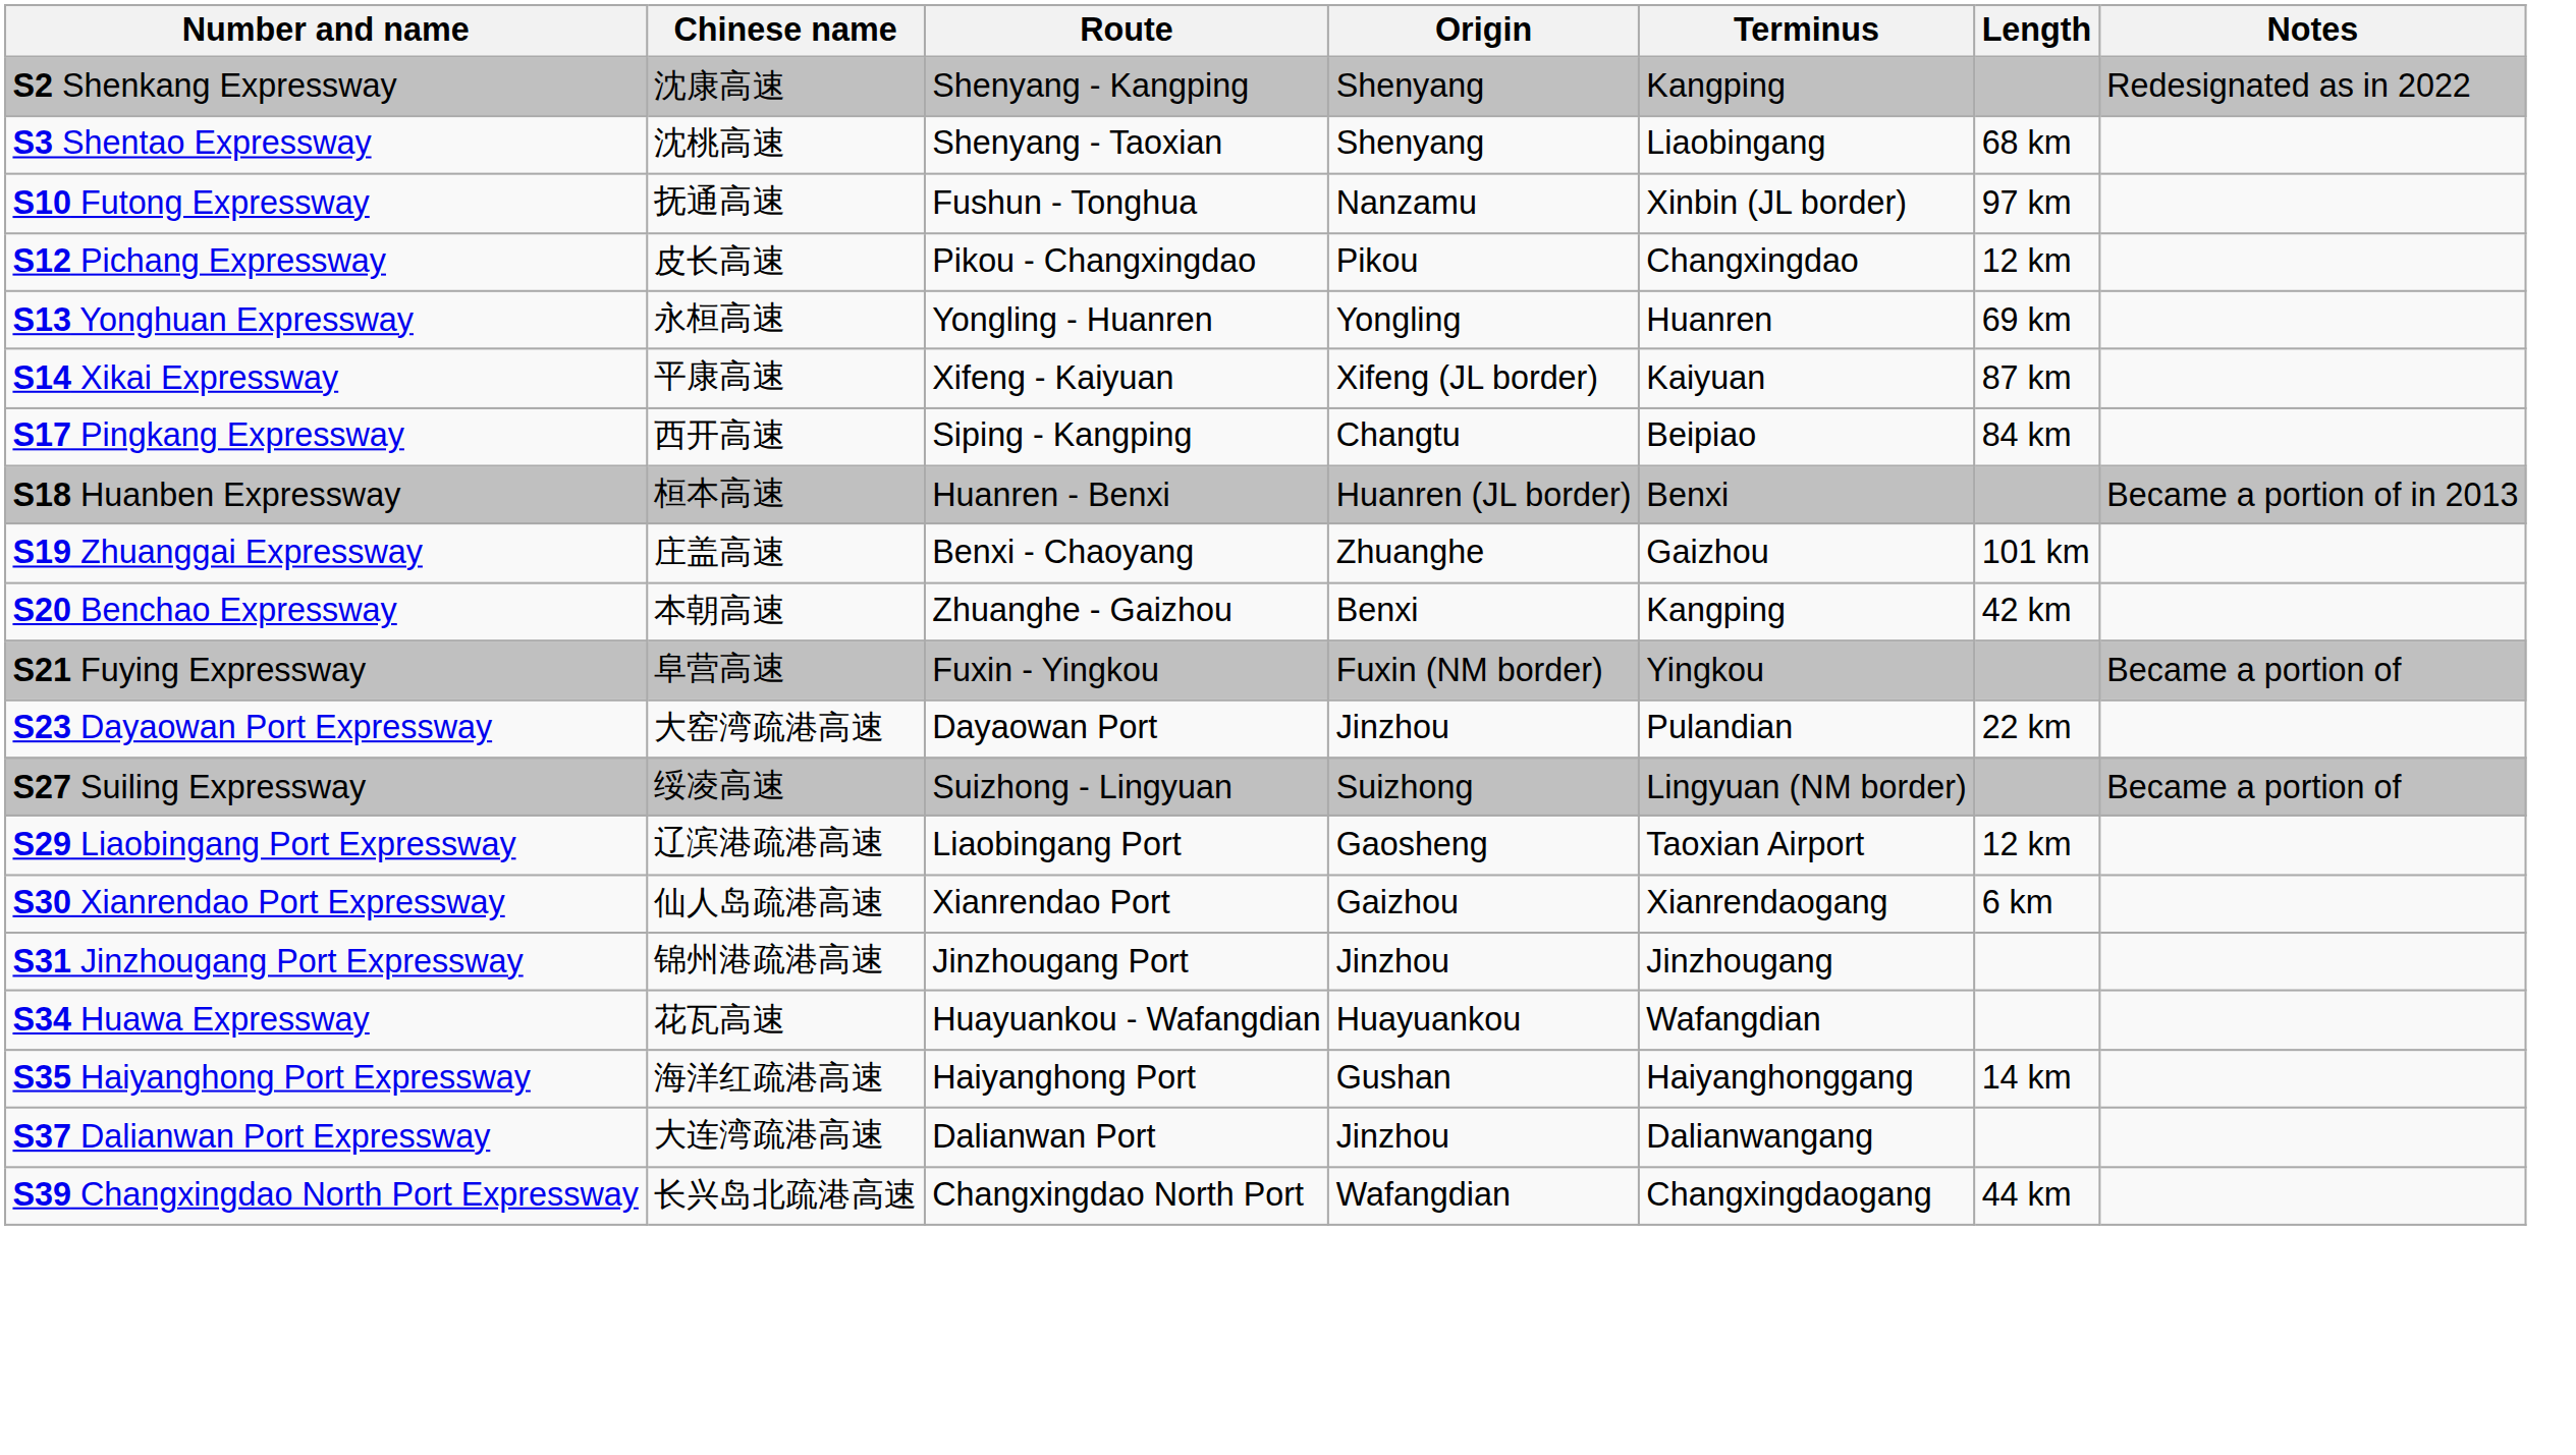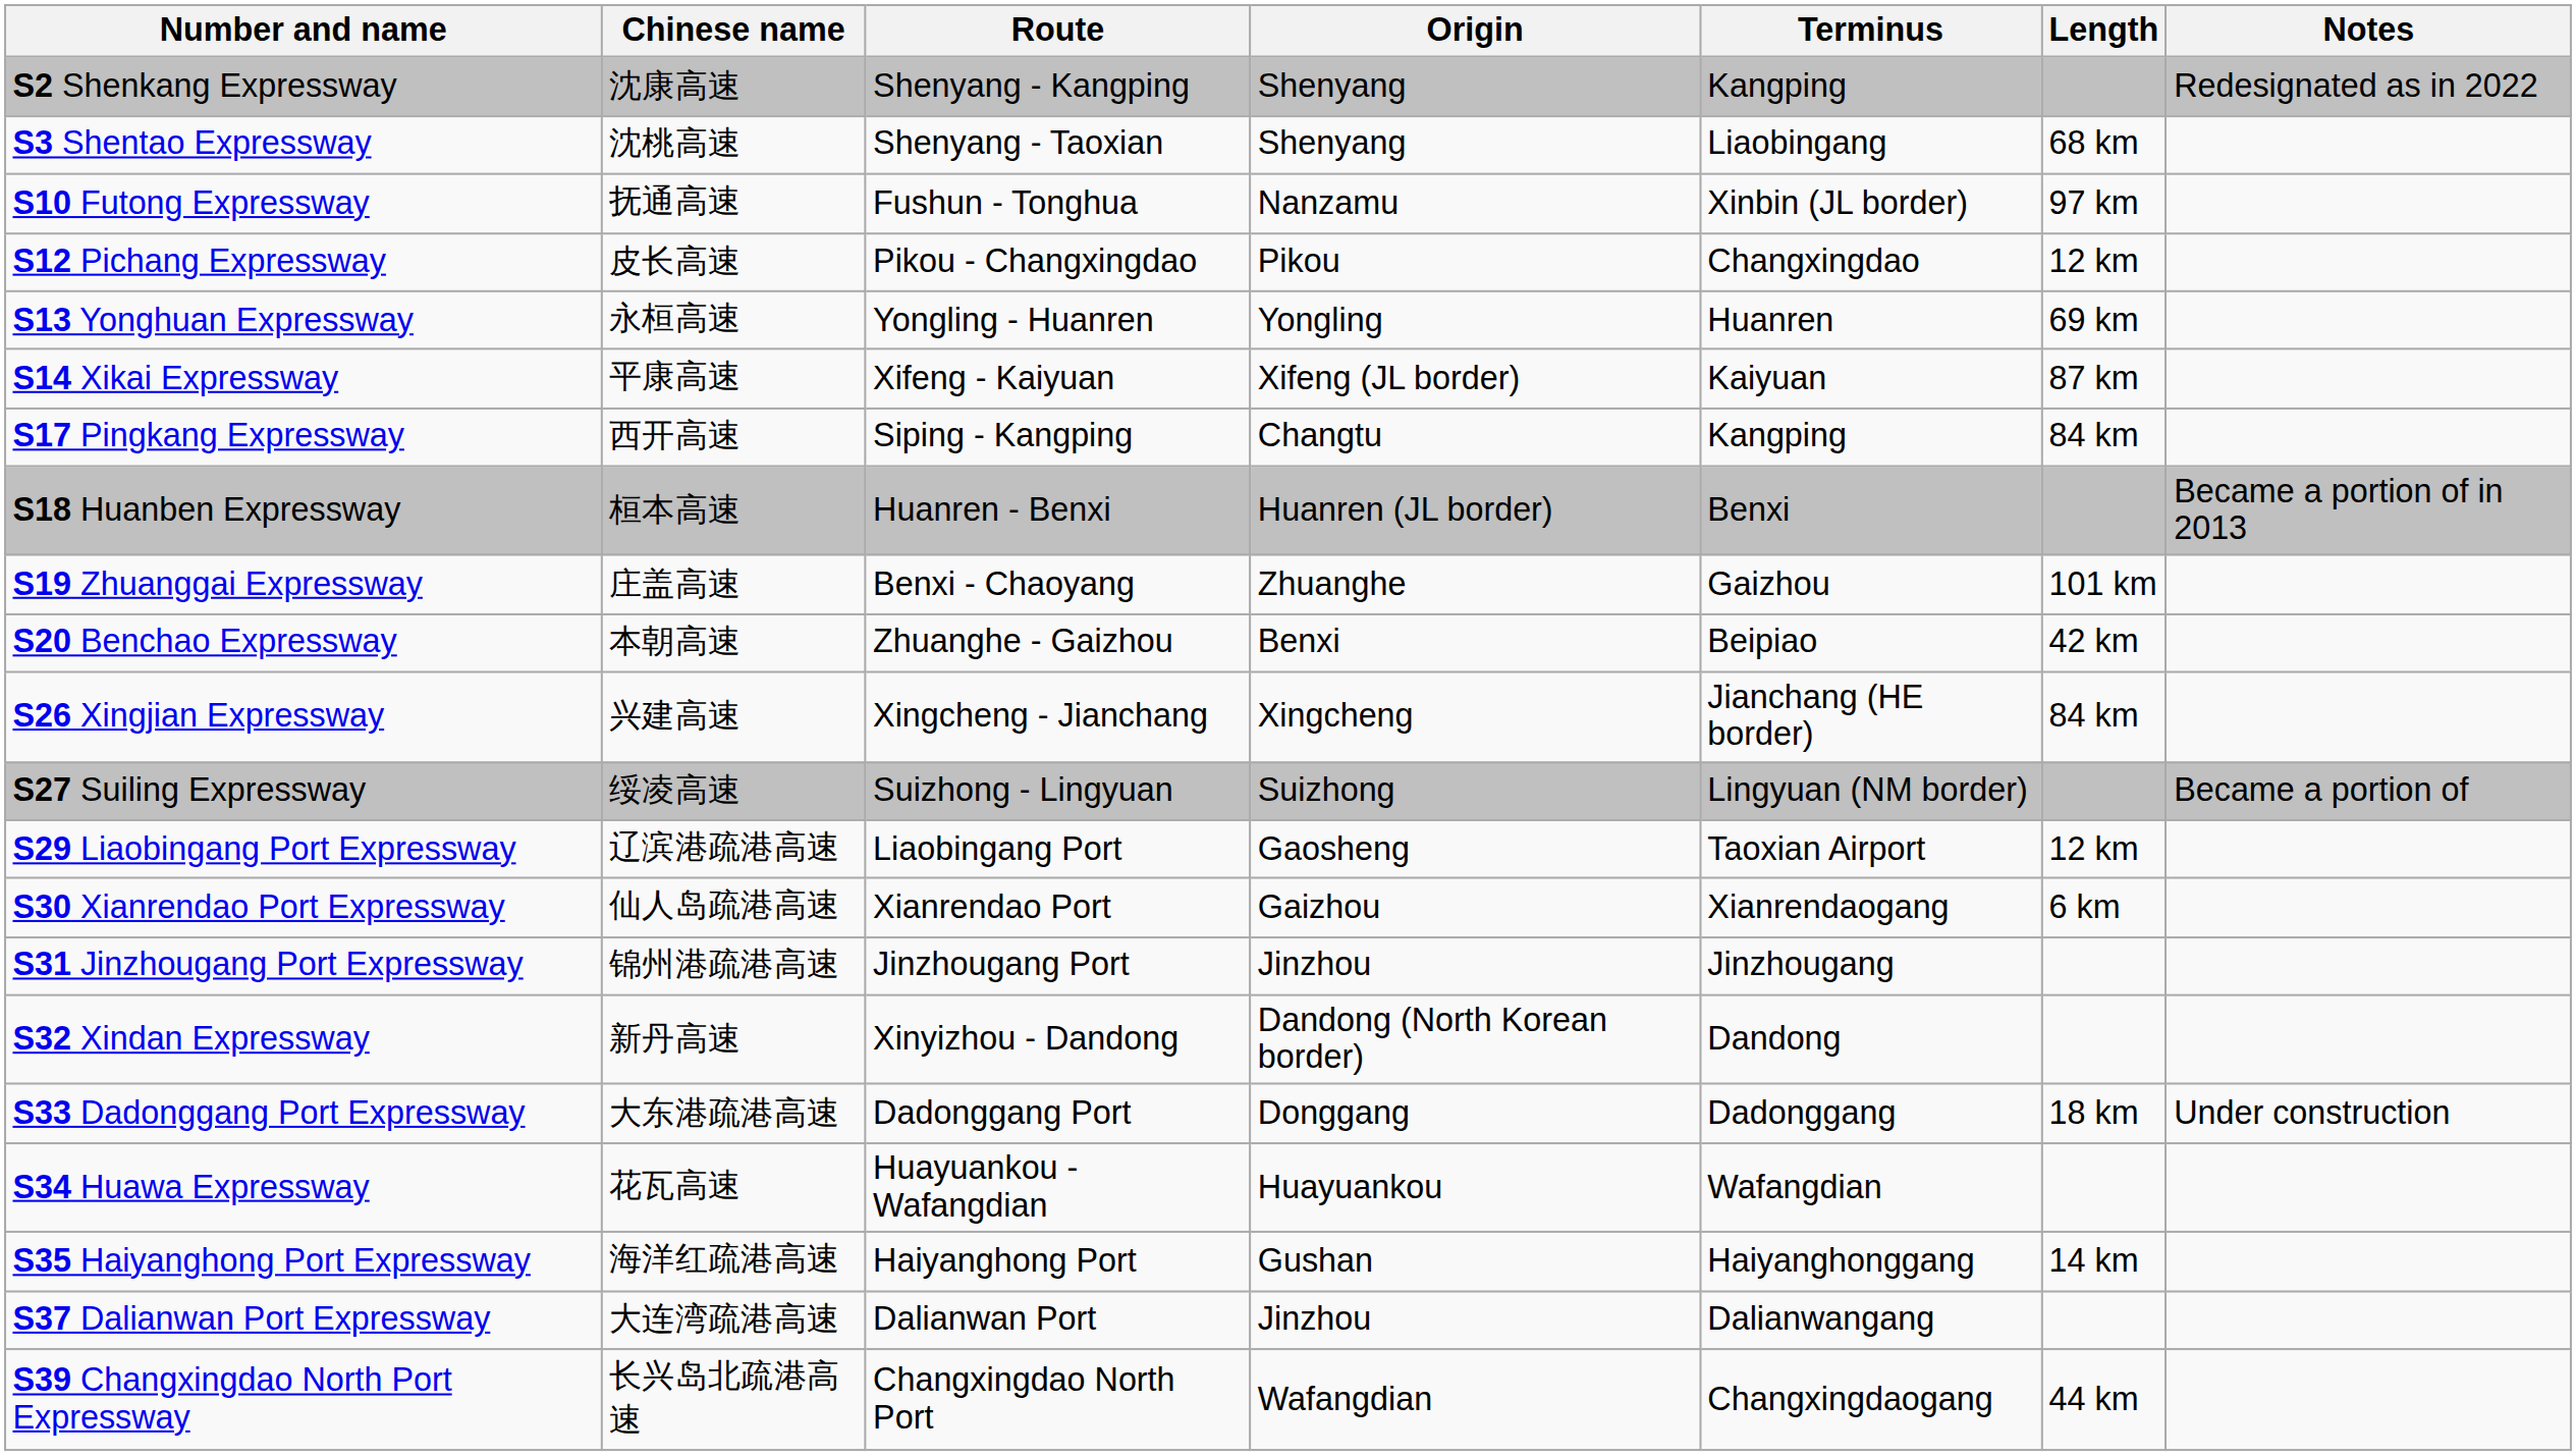 <table class="wikitable collapsible">
 <tr>
 <th>Number and name</th>
 <th>Chinese name</th>
 <th>Route</th>
 <th>Origin</th>
 <th>Terminus</th>
 <th>Length</th>
 <th>Notes</th>
 </tr>
 <tr style="background:Silver; color:black;">
 <td> <strong>S2</strong> Shenkang Expressway</td>
 <td>沈康高速</td>
 <td>Shenyang - Kangping</td>
 <td>Shenyang</td>
 <td>Kangping</td>
 <td></td>
 <td>Redesignated as  in 2022</td>
 </tr>
 <tr>
 <td> <a href='#'><strong>S3</strong> Shentao Expressway</a></td>
 <td>沈桃高速</td>
 <td>Shenyang - Taoxian</td>
 <td>Shenyang</td>
 <td>Liaobingang</td>
 <td>68 km</td>
 <td></td>
 </tr>
 <tr>
 <td> <a href='#'><strong>S10</strong> Futong Expressway</a></td>
 <td>抚通高速</td>
 <td>Fushun - Tonghua</td>
 <td>Nanzamu</td>
 <td>Xinbin (JL border)</td>
 <td>97 km</td>
 <td></td>
 </tr>
 <tr>
 <td> <a href='#'><strong>S12</strong> Pichang Expressway</a></td>
 <td>皮长高速</td>
 <td>Pikou - Changxingdao</td>
 <td>Pikou</td>
 <td>Changxingdao</td>
 <td>12 km</td>
 <td></td>
 </tr>
 <tr>
 <td> <a href='#'><strong>S13</strong> Yonghuan Expressway</a></td>
 <td>永桓高速</td>
 <td>Yongling - Huanren</td>
 <td>Yongling</td>
 <td>Huanren</td>
 <td>69 km</td>
 <td></td>
 </tr>
 <tr>
 <td> <a href='#'><strong>S14</strong> Xikai Expressway</a></td>
 <td>平康高速</td>
 <td>Xifeng - Kaiyuan</td>
 <td>Xifeng (JL border)</td>
 <td>Kaiyuan</td>
 <td>87 km</td>
 <td></td>
 </tr>
 <tr>
 <td> <a href='#'><strong>S17</strong> Pingkang Expressway</a></td>
 <td>西开高速</td>
 <td>Siping - Kangping</td>
 <td>Changtu</td>
-<td>Beipiao</td>
+<td>Kangping</td>
 <td>84 km</td>
 <td></td>
 </tr>
 <tr style="background:Silver; color:black;">
 <td><strong>S18</strong> Huanben Expressway</td>
 <td>桓本高速</td>
 <td>Huanren - Benxi</td>
 <td>Huanren (JL border)</td>
 <td>Benxi</td>
 <td></td>
 <td>Became a portion of  in 2013</td>
 </tr>
 <tr>
 <td> <a href='#'><strong>S19</strong> Zhuanggai Expressway</a></td>
 <td>庄盖高速</td>
 <td>Benxi - Chaoyang</td>
 <td>Zhuanghe</td>
 <td>Gaizhou</td>
 <td>101 km</td>
 <td></td>
 </tr>
 <tr>
 <td> <a href='#'><strong>S20</strong> Benchao Expressway</a></td>
 <td>本朝高速</td>
 <td>Zhuanghe - Gaizhou</td>
 <td>Benxi</td>
-<td>Kangping</td>
+<td>Beipiao</td>
 <td>42 km</td>
 </tr>
-<tr style="background:Silver; color:black;">
-<td> <strong>S21</strong> Fuying Expressway</td>
-<td>阜营高速</td>
-<td>Fuxin - Yingkou</td>
-<td>Fuxin (NM border)</td>
-<td>Yingkou</td>
-<td></td>
-<td>Became a portion of </td>
-</tr>
 <tr>
-<td> <a href='#'><strong>S23</strong> Dayaowan Port Expressway</a></td>
-<td>大窑湾疏港高速</td>
-<td>Dayaowan Port</td>
-<td>Jinzhou</td>
-<td>Pulandian</td>
-<td>22 km</td>
+<td> <a href='#'><strong>S26</strong> Xingjian Expressway</a></td>
+<td>兴建高速</td>
+<td>Xingcheng - Jianchang</td>
+<td>Xingcheng</td>
+<td>Jianchang (HE border)</td>
+<td>84 km</td>
 <td></td>
 </tr>
 <tr style="background:Silver; color:black;">
 <td> <strong>S27</strong> Suiling Expressway</td>
 <td>绥凌高速</td>
 <td>Suizhong - Lingyuan</td>
 <td>Suizhong</td>
 <td>Lingyuan (NM border)</td>
 <td></td>
 <td>Became a portion of </td>
 </tr>
 <tr>
 <td> <a href='#'><strong>S29</strong> Liaobingang Port Expressway</a></td>
 <td>辽滨港疏港高速</td>
 <td>Liaobingang Port</td>
 <td>Gaosheng</td>
 <td>Taoxian Airport</td>
 <td>12 km</td>
 <td></td>
 </tr>
 <tr>
 <td><a href='#'><strong>S30</strong> Xianrendao Port Expressway</a></td>
 <td>仙人岛疏港高速</td>
 <td>Xianrendao Port</td>
 <td>Gaizhou</td>
 <td>Xianrendaogang</td>
 <td>6 km</td>
 <td></td>
 </tr>
 <tr>
 <td><a href='#'><strong>S31</strong> Jinzhougang Port Expressway</a></td>
 <td>锦州港疏港高速</td>
 <td>Jinzhougang Port</td>
 <td>Jinzhou</td>
 <td>Jinzhougang</td>
 <td></td>
 <td></td>
 </tr>
 <tr>
+<td><a href='#'><strong>S32</strong> Xindan Expressway</a></td>
+<td>新丹高速</td>
+<td>Xinyizhou - Dandong</td>
+<td>Dandong (North Korean border)</td>
+<td>Dandong</td>
+<td></td>
+<td></td>
+</tr>
+<tr>
+<td><a href='#'><strong>S33</strong> Dadonggang Port Expressway</a></td>
+<td>大东港疏港高速</td>
+<td>Dadonggang Port</td>
+<td>Donggang</td>
+<td>Dadonggang</td>
+<td>18 km</td>
+<td>Under construction</td>
+</tr>
+<tr>
 <td><a href='#'><strong>S34</strong> Huawa Expressway</a></td>
 <td>花瓦高速</td>
 <td>Huayuankou - Wafangdian</td>
 <td>Huayuankou</td>
 <td>Wafangdian</td>
 <td></td>
 <td></td>
 </tr>
 <tr>
 <td><a href='#'><strong>S35</strong> Haiyanghong Port Expressway</a></td>
 <td>海洋红疏港高速</td>
 <td>Haiyanghong Port</td>
 <td>Gushan</td>
 <td>Haiyanghonggang</td>
 <td>14 km</td>
 <td></td>
 </tr>
 <tr>
 <td><a href='#'><strong>S37</strong> Dalianwan Port Expressway</a></td>
 <td>大连湾疏港高速</td>
 <td>Dalianwan Port</td>
 <td>Jinzhou</td>
 <td>Dalianwangang</td>
 <td></td>
 <td></td>
 </tr>
 <tr>
 <td><a href='#'><strong>S39</strong> Changxingdao North Port Expressway</a></td>
 <td>长兴岛北疏港高速</td>
 <td>Changxingdao North Port</td>
 <td>Wafangdian</td>
 <td>Changxingdaogang</td>
 <td>44 km</td>
 <td></td>
 </tr>
 </table>
